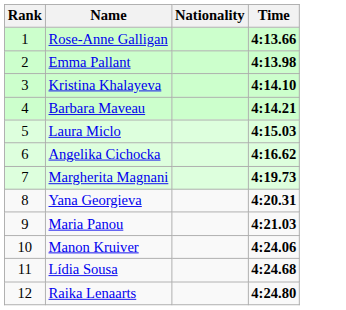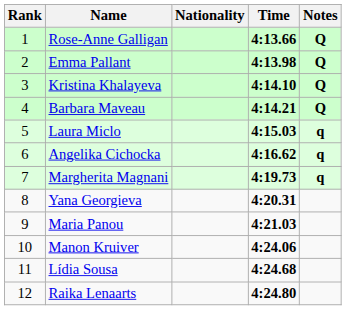 <table class="wikitable sortable" style="text-align:center">
 <tr>
 <th>Rank</th>
 <th>Name</th>
 <th>Nationality</th>
 <th>Time</th>
+<th>Notes</th>
 </tr>
 <tr bgcolor=ccffcc>
 <td>1</td>
 <td align=left><a href='#'>Rose-Anne Galligan</a></td>
 <td align=left></td>
 <td><strong>4:13.66</strong></td>
+<td><strong>Q</strong></td>
 </tr>
 <tr bgcolor=ccffcc>
 <td>2</td>
 <td align=left><a href='#'>Emma Pallant</a></td>
 <td align=left></td>
 <td><strong>4:13.98</strong></td>
+<td><strong>Q</strong></td>
 </tr>
 <tr bgcolor=ccffcc>
 <td>3</td>
 <td align=left><a href='#'>Kristina Khalayeva</a></td>
 <td align=left></td>
 <td><strong>4:14.10</strong></td>
+<td><strong>Q</strong></td>
 </tr>
 <tr bgcolor=ccffcc>
 <td>4</td>
 <td align=left><a href='#'>Barbara Maveau</a></td>
 <td align=left></td>
 <td><strong>4:14.21</strong></td>
+<td><strong>Q</strong></td>
 </tr>
 <tr bgcolor=ddffdd>
 <td>5</td>
 <td align=left><a href='#'>Laura Miclo</a></td>
 <td align=left></td>
 <td><strong>4:15.03</strong></td>
+<td><strong>q</strong></td>
 </tr>
 <tr bgcolor=ddffdd>
 <td>6</td>
 <td align=left><a href='#'>Angelika Cichocka</a></td>
 <td align=left></td>
 <td><strong>4:16.62</strong></td>
+<td><strong>q</strong></td>
 </tr>
 <tr bgcolor=ddffdd>
 <td>7</td>
 <td align=left><a href='#'>Margherita Magnani</a></td>
 <td align=left></td>
 <td><strong>4:19.73</strong></td>
+<td><strong>q</strong></td>
 </tr>
 <tr>
 <td>8</td>
 <td align=left><a href='#'>Yana Georgieva</a></td>
 <td align=left></td>
 <td><strong>4:20.31</strong></td>
+<td></td>
 </tr>
 <tr>
 <td>9</td>
 <td align=left><a href='#'>Maria Panou</a></td>
 <td align=left></td>
 <td><strong>4:21.03</strong></td>
+<td></td>
 </tr>
 <tr>
 <td>10</td>
 <td align=left><a href='#'>Manon Kruiver</a></td>
 <td align=left></td>
 <td><strong>4:24.06</strong></td>
+<td></td>
 </tr>
 <tr>
 <td>11</td>
 <td align=left><a href='#'>Lídia Sousa</a></td>
 <td align=left></td>
 <td><strong>4:24.68</strong></td>
+<td></td>
 </tr>
 <tr>
 <td>12</td>
 <td align=left><a href='#'>Raika Lenaarts</a></td>
 <td align=left></td>
 <td><strong>4:24.80</strong></td>
+<td></td>
 </tr>
 </table>
